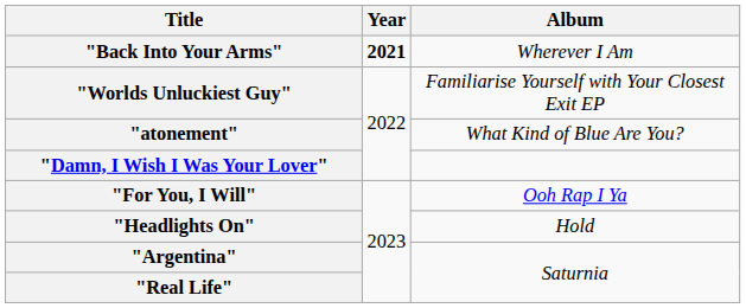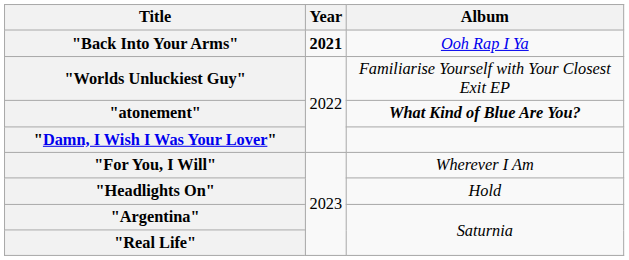 <table class="wikitable plainrowheaders" style="text-align:center;">
 <tr>
 <th scope="col" style="width:18em;">Title</th>
 <th scope="col" style="width:1em;">Year</th>
 <th scope="col">Album</th>
 </tr>
 <tr>
 <th scope="row">"Back Into Your Arms"<br></th>
 <td scope="row"><strong>2021</strong></td>
-<td><em>Wherever I Am</em></td>
+<td><em><a href='#'>Ooh Rap I Ya</a></em></td>
 </tr>
 <tr>
 <th scope="row">"Worlds Unluckiest Guy"<br></th>
 <td rowspan="3">2022</td>
 <td><em>Familiarise Yourself with Your Closest Exit EP</em></td>
 </tr>
 <tr>
 <th scope="row">"atonement"<br></th>
-<td><em>What Kind of Blue Are You?</em></td>
+<td><strong><em>What Kind of Blue Are You?</em></strong></td>
 </tr>
 <tr>
 <th scope="row">"<a href='#'>Damn, I Wish I Was Your Lover</a>"<br></th>
 <td></td>
 </tr>
 <tr>
 <th scope="row">"For You, I Will"<br></th>
 <td rowspan="4">2023</td>
-<td><em><a href='#'>Ooh Rap I Ya</a></em></td>
+<td><em>Wherever I Am</em></td>
 </tr>
 <tr>
 <th scope="row">"Headlights On"<br></th>
 <td><em>Hold</em></td>
 </tr>
 <tr>
 <th scope="row">"Argentina"<br></th>
 <td rowspan="2"><em>Saturnia</em></td>
 </tr>
 <tr>
 <th scope="row">"Real Life"<br></th>
 </tr>
 </table>
